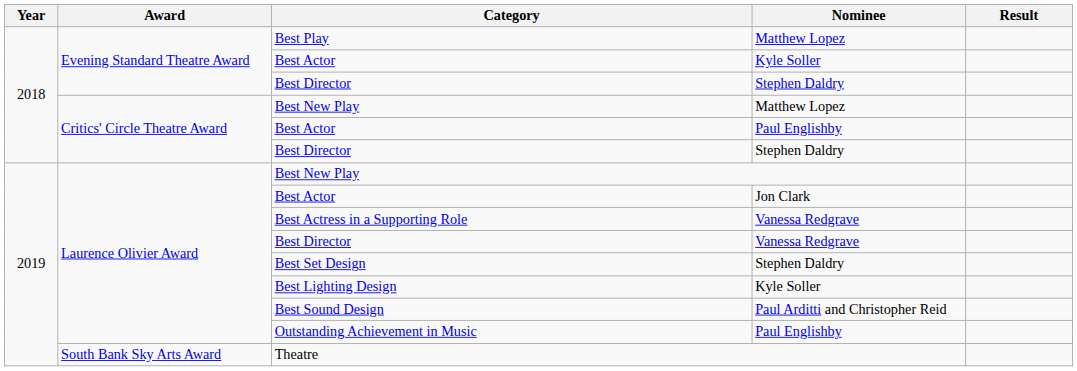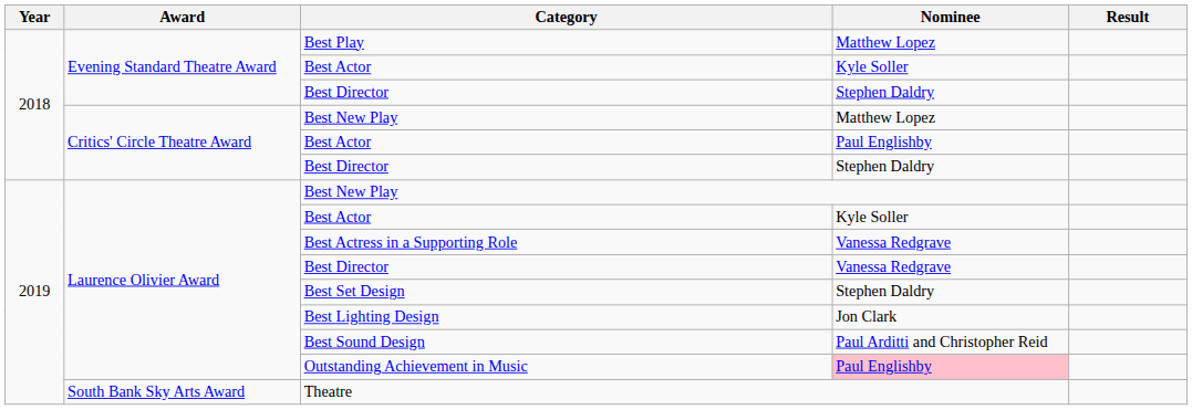 <table class="wikitable" width="95%">
 <tr>
 <th width="5%">Year</th>
 <th width="20%">Award</th>
 <th width="45%">Category</th>
 <th width="20%">Nominee</th>
 <th width="10%">Result</th>
 </tr>
 <tr>
 <td rowspan="6" align="center">2018</td>
 <td rowspan="3"><a href='#'>Evening Standard Theatre Award</a></td>
 <td><a href='#'>Best Play</a></td>
 <td><a href='#'>Matthew Lopez</a></td>
 <td></td>
 </tr>
 <tr>
 <td><a href='#'>Best Actor</a></td>
 <td><a href='#'>Kyle Soller</a></td>
 <td></td>
 </tr>
 <tr>
 <td><a href='#'>Best Director</a></td>
 <td><a href='#'>Stephen Daldry</a></td>
 <td></td>
 </tr>
 <tr>
 <td rowspan="3"><a href='#'>Critics' Circle Theatre Award</a></td>
 <td><a href='#'>Best New Play</a></td>
 <td>Matthew Lopez</td>
 <td></td>
 </tr>
 <tr>
 <td><a href='#'>Best Actor</a></td>
 <td><a href='#'>Paul Englishby</a></td>
 <td></td>
 </tr>
 <tr>
 <td><a href='#'>Best Director</a></td>
 <td>Stephen Daldry</td>
 <td></td>
 </tr>
 <tr>
 <td rowspan="9" align="center">2019</td>
 <td rowspan="8"><a href='#'>Laurence Olivier Award</a></td>
 <td colspan="2"><a href='#'>Best New Play</a></td>
 <td></td>
 </tr>
 <tr>
 <td><a href='#'>Best Actor</a></td>
-<td>Jon Clark</td>
+<td>Kyle Soller</td>
 <td></td>
 </tr>
 <tr>
 <td><a href='#'>Best Actress in a Supporting Role</a></td>
 <td><a href='#'>Vanessa Redgrave</a></td>
 <td></td>
 </tr>
 <tr>
 <td><a href='#'>Best Director</a></td>
 <td><a href='#'>Vanessa Redgrave</a></td>
 <td></td>
 </tr>
 <tr>
 <td><a href='#'>Best Set Design</a></td>
 <td>Stephen Daldry</td>
 <td></td>
 </tr>
 <tr>
 <td><a href='#'>Best Lighting Design</a></td>
-<td>Kyle Soller</td>
+<td>Jon Clark</td>
 <td></td>
 </tr>
 <tr>
 <td><a href='#'>Best Sound Design</a></td>
 <td><a href='#'>Paul Arditti</a> and Christopher Reid</td>
 <td></td>
 </tr>
 <tr>
 <td><a href='#'>Outstanding Achievement in Music</a></td>
-<td><a href='#'>Paul Englishby</a></td>
+<td style="background: pink;"><a href='#'>Paul Englishby</a></td>
 <td></td>
 </tr>
 <tr>
 <td><a href='#'>South Bank Sky Arts Award</a></td>
 <td colspan="2">Theatre</td>
 <td></td>
 </tr>
 </table>
